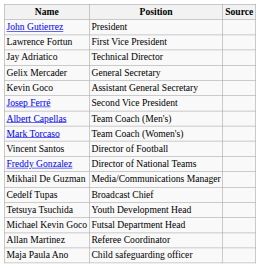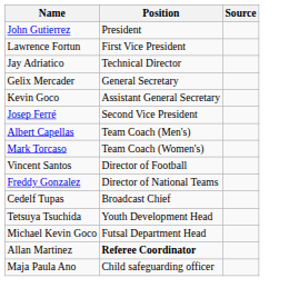 <table class="wikitable">
 <tr>
 <th>Name</th>
 <th>Position</th>
 <th>Source</th>
 </tr>
 <tr>
 <td> <a href='#'>John Gutierrez</a></td>
 <td>President</td>
 <td></td>
 </tr>
 <tr>
 <td> Lawrence Fortun</td>
 <td>First Vice President</td>
 <td></td>
 </tr>
 <tr>
 <td> Jay Adriatico</td>
 <td>Technical Director</td>
 <td></td>
 </tr>
 <tr>
 <td> Gelix Mercader</td>
 <td>General Secretary</td>
 <td></td>
 </tr>
 <tr>
 <td> Kevin Goco</td>
 <td>Assistant General Secretary</td>
 <td></td>
 </tr>
 <tr>
 <td> <a href='#'>Josep Ferré</a></td>
 <td>Second Vice President</td>
 <td></td>
 </tr>
 <tr>
 <td> <a href='#'>Albert Capellas</a></td>
 <td>Team Coach (Men's)</td>
 <td></td>
 </tr>
 <tr>
 <td> <a href='#'>Mark Torcaso</a></td>
 <td>Team Coach (Women's)</td>
 <td></td>
 </tr>
 <tr>
 <td> Vincent Santos</td>
 <td>Director of Football</td>
 <td></td>
 </tr>
 <tr>
 <td> <a href='#'>Freddy Gonzalez</a></td>
 <td>Director of National Teams</td>
 <td></td>
 </tr>
 <tr>
-<td> Mikhail De Guzman</td>
-<td>Media/Communications Manager</td>
-<td></td>
-</tr>
-<tr>
 <td> Cedelf Tupas</td>
 <td>Broadcast Chief</td>
 <td></td>
 </tr>
 <tr>
 <td> Tetsuya Tsuchida</td>
 <td>Youth Development Head</td>
 <td></td>
 </tr>
 <tr>
 <td> Michael Kevin Goco</td>
 <td>Futsal Department Head</td>
 <td></td>
 </tr>
 <tr>
 <td> Allan Martinez</td>
-<td>Referee Coordinator</td>
+<td><strong>Referee Coordinator</strong></td>
 <td></td>
 </tr>
 <tr>
 <td> Maja Paula Ano</td>
 <td>Child safeguarding officer</td>
 <td></td>
 </tr>
 </table>
